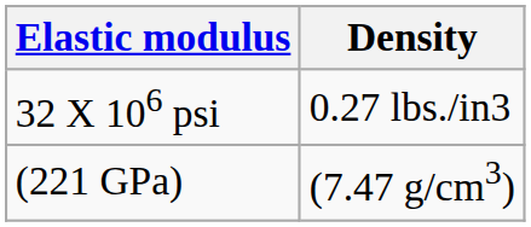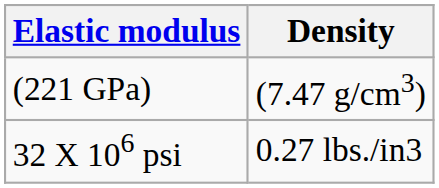 <table class="wikitable">
 <tr>
 <th><a href='#'>Elastic modulus</a></th>
 <th>Density</th>
 </tr>
 <tr>
+<td>(221 GPa)</td>
+<td>(7.47 g/cm<sup>3</sup>)</td>
+</tr>
+<tr>
 <td>32 X 10<sup>6</sup> psi</td>
 <td>0.27 lbs./in3</td>
 </tr>
-<tr>
-<td>(221 GPa)</td>
-<td>(7.47 g/cm<sup>3</sup>)</td>
-</tr>
 </table>
